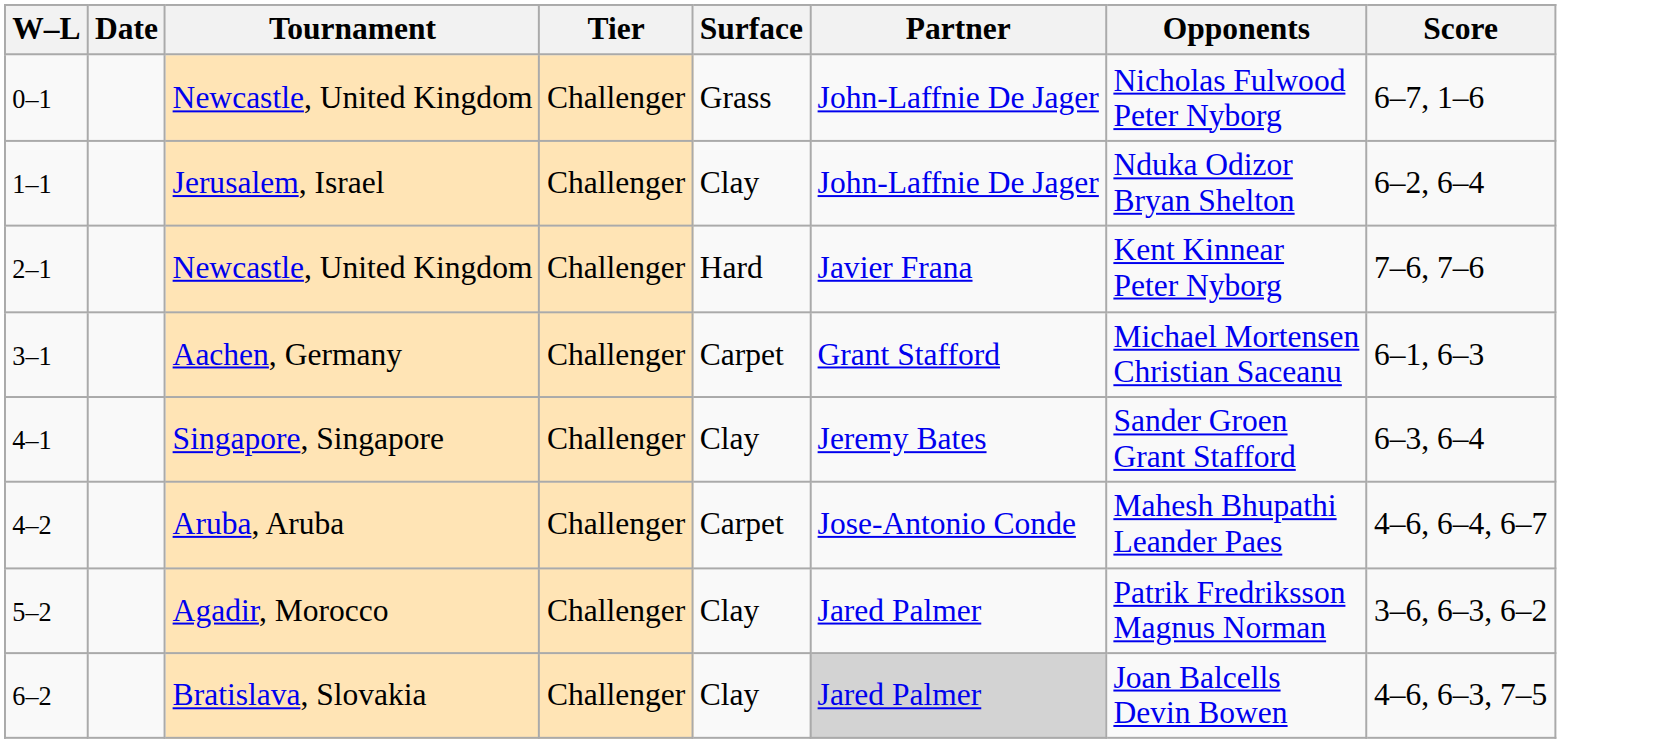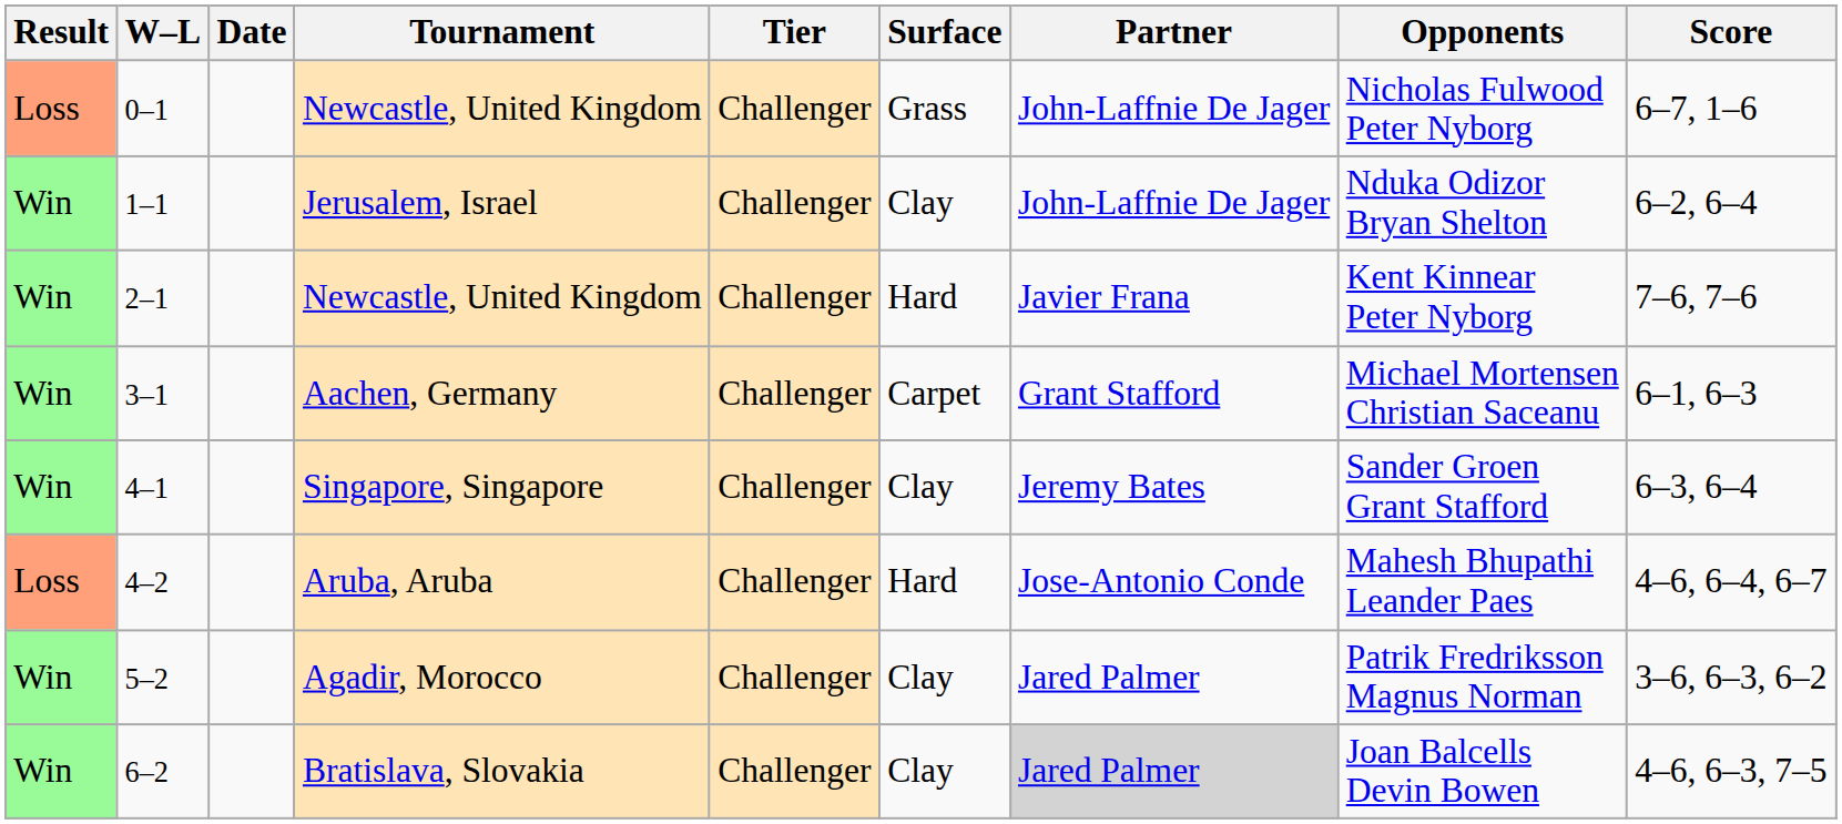 <table class="sortable wikitable">
 <tr>
+<th>Result</th>
 <th class="unsortable">W–L</th>
 <th>Date</th>
 <th>Tournament</th>
 <th>Tier</th>
 <th>Surface</th>
 <th>Partner</th>
 <th>Opponents</th>
 <th class="unsortable">Score</th>
 </tr>
 <tr>
+<td style="background:#ffa07a;">Loss</td>
 <td><small>0–1</small></td>
 <td></td>
 <td style="background:moccasin;"><a href='#'>Newcastle</a>, United Kingdom</td>
 <td style="background:moccasin;">Challenger</td>
 <td>Grass</td>
 <td> <a href='#'>John-Laffnie De Jager</a></td>
 <td> <a href='#'>Nicholas Fulwood</a> <br>  <a href='#'>Peter Nyborg</a></td>
 <td>6–7, 1–6</td>
 </tr>
 <tr>
+<td style="background:#98fb98;">Win</td>
 <td><small>1–1</small></td>
 <td></td>
 <td style="background:moccasin;"><a href='#'>Jerusalem</a>, Israel</td>
 <td style="background:moccasin;">Challenger</td>
 <td>Clay</td>
 <td> <a href='#'>John-Laffnie De Jager</a></td>
 <td> <a href='#'>Nduka Odizor</a> <br>  <a href='#'>Bryan Shelton</a></td>
 <td>6–2, 6–4</td>
 </tr>
 <tr>
+<td style="background:#98fb98;">Win</td>
 <td><small>2–1</small></td>
 <td></td>
 <td style="background:moccasin;"><a href='#'>Newcastle</a>, United Kingdom</td>
 <td style="background:moccasin;">Challenger</td>
 <td>Hard</td>
 <td> <a href='#'>Javier Frana</a></td>
 <td> <a href='#'>Kent Kinnear</a> <br>  <a href='#'>Peter Nyborg</a></td>
 <td>7–6, 7–6</td>
 </tr>
 <tr>
+<td style="background:#98fb98;">Win</td>
 <td><small>3–1</small></td>
 <td></td>
 <td style="background:moccasin;"><a href='#'>Aachen</a>, Germany</td>
 <td style="background:moccasin;">Challenger</td>
 <td>Carpet</td>
 <td> <a href='#'>Grant Stafford</a></td>
 <td> <a href='#'>Michael Mortensen</a> <br>  <a href='#'>Christian Saceanu</a></td>
 <td>6–1, 6–3</td>
 </tr>
 <tr>
+<td style="background:#98fb98;">Win</td>
 <td><small>4–1</small></td>
 <td></td>
 <td style="background:moccasin;"><a href='#'>Singapore</a>, Singapore</td>
 <td style="background:moccasin;">Challenger</td>
 <td>Clay</td>
 <td> <a href='#'>Jeremy Bates</a></td>
 <td> <a href='#'>Sander Groen</a> <br>  <a href='#'>Grant Stafford</a></td>
 <td>6–3, 6–4</td>
 </tr>
 <tr>
+<td style="background:#ffa07a;">Loss</td>
 <td><small>4–2</small></td>
 <td></td>
 <td style="background:moccasin;"><a href='#'>Aruba</a>, Aruba</td>
 <td style="background:moccasin;">Challenger</td>
-<td>Carpet</td>
+<td>Hard</td>
 <td> <a href='#'>Jose-Antonio Conde</a></td>
 <td> <a href='#'>Mahesh Bhupathi</a> <br>  <a href='#'>Leander Paes</a></td>
 <td>4–6, 6–4, 6–7</td>
 </tr>
 <tr>
+<td style="background:#98fb98;">Win</td>
 <td><small>5–2</small></td>
 <td></td>
 <td style="background:moccasin;"><a href='#'>Agadir</a>, Morocco</td>
 <td style="background:moccasin;">Challenger</td>
 <td>Clay</td>
 <td> <a href='#'>Jared Palmer</a></td>
 <td> <a href='#'>Patrik Fredriksson</a> <br>  <a href='#'>Magnus Norman</a></td>
 <td>3–6, 6–3, 6–2</td>
 </tr>
 <tr>
+<td style="background:#98fb98;">Win</td>
 <td><small>6–2</small></td>
 <td></td>
 <td style="background:moccasin;"><a href='#'>Bratislava</a>, Slovakia</td>
 <td style="background:moccasin;">Challenger</td>
 <td>Clay</td>
 <td style="background: lightgrey;"> <a href='#'>Jared Palmer</a></td>
 <td> <a href='#'>Joan Balcells</a> <br>  <a href='#'>Devin Bowen</a></td>
 <td>4–6, 6–3, 7–5</td>
 </tr>
 </table>
